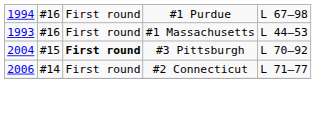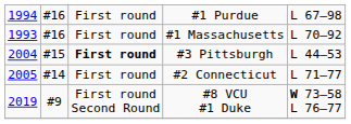 <table class="wikitable">
 <tr align="center">
 <td><a href='#'>1994</a></td>
 <td>#16</td>
 <td>First round</td>
 <td>#1 Purdue</td>
 <td>L 67–98</td>
 </tr>
 <tr align="center">
 <td><a href='#'>1993</a></td>
 <td>#16</td>
 <td>First round</td>
 <td>#1 Massachusetts</td>
-<td>L 44–53</td>
+<td>L 70–92</td>
 </tr>
 <tr align="center">
 <td><a href='#'>2004</a></td>
 <td>#15</td>
 <td><strong>First round</strong></td>
 <td>#3 Pittsburgh</td>
-<td>L 70–92</td>
+<td>L 44–53</td>
 </tr>
 <tr align="center">
-<td><a href='#'>2006</a></td>
+<td><a href='#'>2005</a></td>
 <td>#14</td>
 <td>First round</td>
 <td>#2 Connecticut</td>
 <td>L 71–77</td>
 </tr>
 <tr align="center">
+<td><a href='#'>2019</a></td>
+<td>#9</td>
+<td>First round<br>Second Round</td>
+<td>#8 VCU<br>#1 Duke</td>
+<td><strong>W</strong> 73–58<br>L 76–77</td>
+</tr>
+<tr align="center">
 </tr>
 </table>
